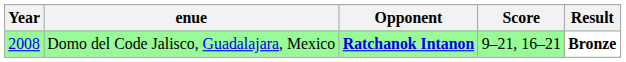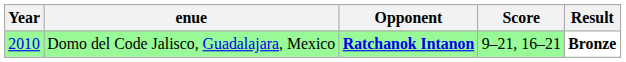 <table class="sortable wikitable" style="font-size: 90%;">
 <tr>
 <th>Year</th>
 <th>enue</th>
 <th>Opponent</th>
 <th>Score</th>
 <th>Result</th>
 </tr>
 <tr style="background:#98FB98">
-<td align="center"><a href='#'>2008</a></td>
+<td align="center"><a href='#'>2010</a></td>
 <td align="left">Domo del Code Jalisco, <a href='#'>Guadalajara</a>, Mexico</td>
 <td align="left"><strong> <a href='#'>Ratchanok Intanon</a></strong></td>
 <td align="left">9–21, 16–21</td>
 <td style="text-align:left; background:white"> <strong>Bronze</strong></td>
 </tr>
 </table>
